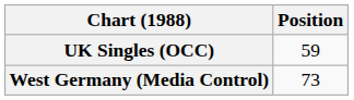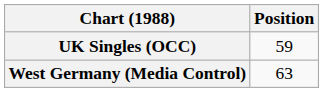 <table class="wikitable plainrowheaders" style="text-align:center">
 <tr>
 <th>Chart (1988)</th>
 <th>Position</th>
 </tr>
 <tr>
 <th scope="row">UK Singles (OCC)</th>
 <td>59</td>
 </tr>
 <tr>
 <th scope="row">West Germany (Media Control)</th>
-<td>73</td>
+<td>63</td>
 </tr>
 </table>
